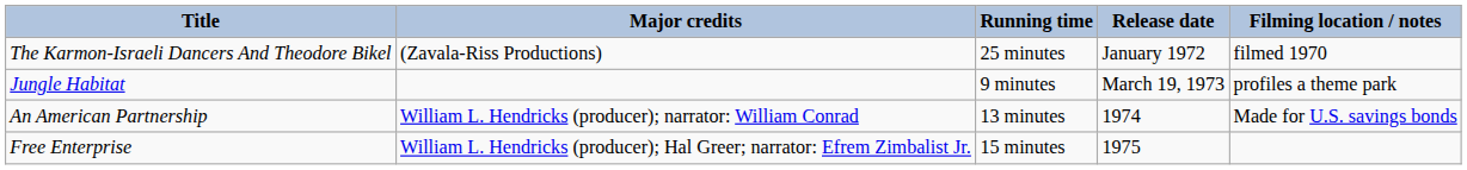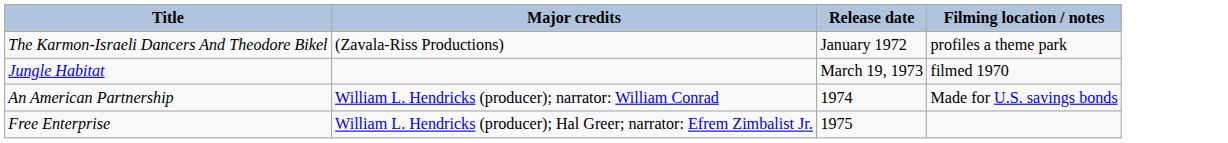 <table class="wikitable" style="font-size:90%;">
 <tr>
 <th style="background:#B0C4DE;">Title</th>
 <th style="background:#B0C4DE;">Major credits</th>
-<th style="background:#B0C4DE;">Running time</th>
 <th style="background:#B0C4DE;">Release date</th>
 <th style="background:#B0C4DE;">Filming location / notes</th>
 </tr>
 <tr>
 <td><em>The Karmon-Israeli Dancers And Theodore Bikel</em></td>
 <td>(Zavala-Riss Productions)</td>
-<td>25 minutes</td>
 <td>January 1972</td>
-<td>filmed 1970</td>
+<td>profiles a theme park</td>
 </tr>
 <tr>
 <td><em><a href='#'>Jungle Habitat</a></em></td>
 <td></td>
-<td>9 minutes</td>
 <td>March 19, 1973</td>
-<td>profiles a theme park</td>
+<td>filmed 1970</td>
 </tr>
 <tr>
 <td><em>An American Partnership</em></td>
 <td><a href='#'>William L. Hendricks</a> (producer); narrator: <a href='#'>William Conrad</a></td>
-<td>13 minutes</td>
 <td>1974</td>
 <td>Made for <a href='#'>U.S. savings bonds</a></td>
 </tr>
 <tr>
 <td><em>Free Enterprise</em> </td>
 <td><a href='#'>William L. Hendricks</a> (producer); Hal Greer; narrator: <a href='#'>Efrem Zimbalist Jr.</a></td>
-<td>15 minutes</td>
 <td>1975</td>
 <td></td>
 </tr>
 </table>
